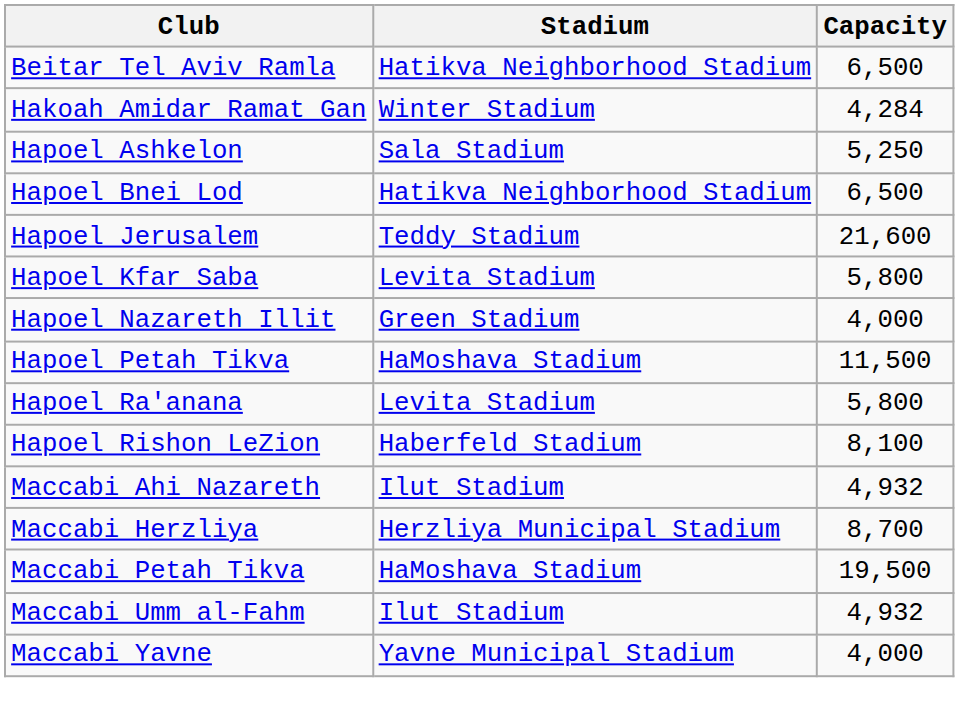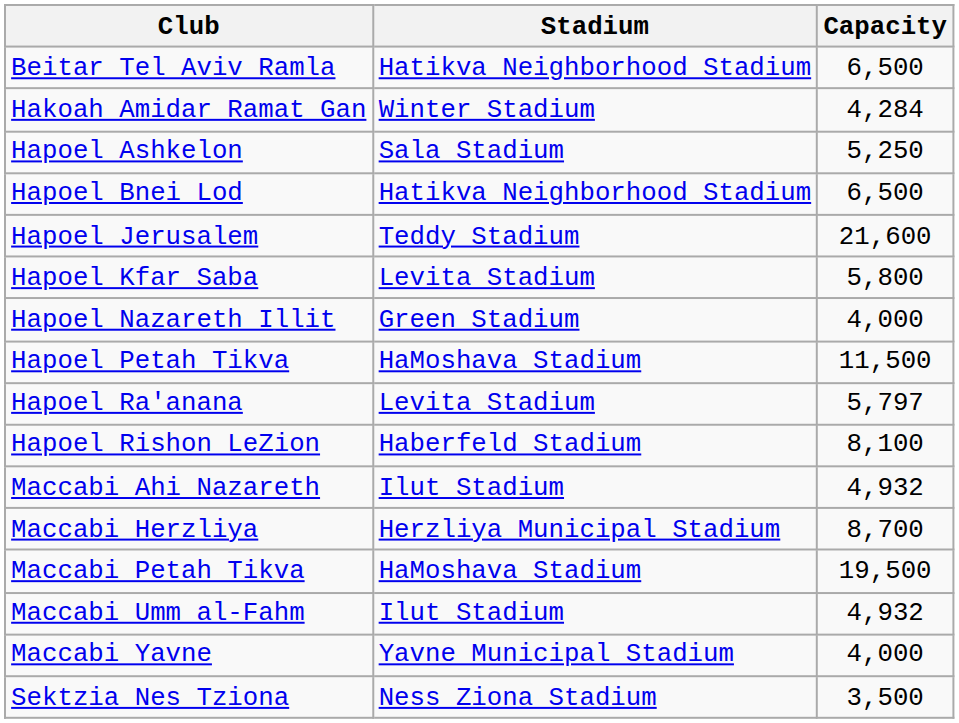 <table class="wikitable sortable">
 <tr>
 <th>Club</th>
 <th>Stadium</th>
 <th>Capacity</th>
 </tr>
 <tr>
 <td><a href='#'>Beitar Tel Aviv Ramla</a></td>
 <td><a href='#'>Hatikva Neighborhood Stadium</a></td>
 <td align="center">6,500</td>
 </tr>
 <tr>
 <td><a href='#'>Hakoah Amidar Ramat Gan</a></td>
 <td><a href='#'>Winter Stadium</a></td>
 <td align="center">4,284</td>
 </tr>
 <tr>
 <td><a href='#'>Hapoel Ashkelon</a></td>
 <td><a href='#'>Sala Stadium</a></td>
 <td align="center">5,250</td>
 </tr>
 <tr>
 <td><a href='#'>Hapoel Bnei Lod</a></td>
 <td><a href='#'>Hatikva Neighborhood Stadium</a></td>
 <td align="center">6,500</td>
 </tr>
 <tr>
 <td><a href='#'>Hapoel Jerusalem</a></td>
 <td><a href='#'>Teddy Stadium</a></td>
 <td align="center">21,600</td>
 </tr>
 <tr>
 <td><a href='#'>Hapoel Kfar Saba</a></td>
 <td><a href='#'>Levita Stadium</a></td>
 <td align="center">5,800</td>
 </tr>
 <tr>
 <td><a href='#'>Hapoel Nazareth Illit</a></td>
 <td><a href='#'>Green Stadium</a></td>
 <td align="center">4,000</td>
 </tr>
 <tr>
 <td><a href='#'>Hapoel Petah Tikva</a></td>
 <td><a href='#'>HaMoshava Stadium</a></td>
 <td align="center">11,500</td>
 </tr>
 <tr>
 <td><a href='#'>Hapoel Ra'anana</a></td>
 <td><a href='#'>Levita Stadium</a></td>
-<td align="center">5,800</td>
+<td align="center">5,797</td>
 </tr>
 <tr>
 <td><a href='#'>Hapoel Rishon LeZion</a></td>
 <td><a href='#'>Haberfeld Stadium</a></td>
 <td align="center">8,100</td>
 </tr>
 <tr>
 <td><a href='#'>Maccabi Ahi Nazareth</a></td>
 <td><a href='#'>Ilut Stadium</a></td>
 <td align="center">4,932</td>
 </tr>
 <tr>
 <td><a href='#'>Maccabi Herzliya</a></td>
 <td><a href='#'>Herzliya Municipal Stadium</a></td>
 <td align="center">8,700</td>
 </tr>
 <tr>
 <td><a href='#'>Maccabi Petah Tikva</a></td>
 <td><a href='#'>HaMoshava Stadium</a></td>
 <td align="center">19,500</td>
 </tr>
 <tr>
 <td><a href='#'>Maccabi Umm al-Fahm</a></td>
 <td><a href='#'>Ilut Stadium</a></td>
 <td align="center">4,932</td>
 </tr>
 <tr>
 <td><a href='#'>Maccabi Yavne</a></td>
 <td><a href='#'>Yavne Municipal Stadium</a></td>
 <td align="center">4,000</td>
 </tr>
+<tr>
+<td><a href='#'>Sektzia Nes Tziona</a></td>
+<td><a href='#'>Ness Ziona Stadium</a></td>
+<td align="center">3,500</td>
+</tr>
 </table>
